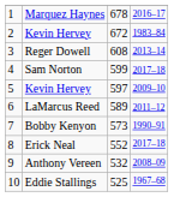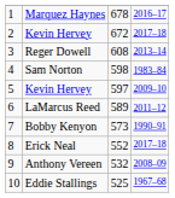 <table class="wikitable">
 <tr>
 </tr>
 <tr>
 <td>1</td>
 <td><a href='#'>Marquez Haynes</a></td>
 <td>678</td>
 <td style="font-size:80%;"><a href='#'>2016–17</a></td>
 </tr>
 <tr>
 <td>2</td>
 <td><a href='#'>Kevin Hervey</a></td>
 <td>672</td>
-<td style="font-size:80%;"><a href='#'>1983–84</a></td>
+<td style="font-size:80%;"><a href='#'>2017–18</a></td>
 </tr>
 <tr>
 <td>3</td>
 <td>Reger Dowell</td>
 <td>608</td>
 <td style="font-size:80%;"><a href='#'>2013–14</a></td>
 </tr>
 <tr>
 <td>4</td>
 <td>Sam Norton</td>
-<td>599</td>
-<td style="font-size:80%;"><a href='#'>2017–18</a></td>
+<td>598</td>
+<td style="font-size:80%;"><a href='#'>1983–84</a></td>
 </tr>
 <tr>
 <td>5</td>
 <td><a href='#'>Kevin Hervey</a></td>
 <td>597</td>
 <td style="font-size:80%;"><a href='#'>2009–10</a></td>
 </tr>
 <tr>
 <td>6</td>
 <td>LaMarcus Reed</td>
 <td>589</td>
 <td style="font-size:80%;"><a href='#'>2011–12</a></td>
 </tr>
 <tr>
 <td>7</td>
 <td>Bobby Kenyon</td>
 <td>573</td>
 <td style="font-size:80%;"><a href='#'>1990–91</a></td>
 </tr>
 <tr>
 <td>8</td>
 <td>Erick Neal</td>
 <td>552</td>
 <td style="font-size:80%;"><a href='#'>2017–18</a></td>
 </tr>
 <tr>
 <td>9</td>
 <td>Anthony Vereen</td>
 <td>532</td>
 <td style="font-size:80%;"><a href='#'>2008–09</a></td>
 </tr>
 <tr>
 <td>10</td>
 <td>Eddie Stallings</td>
 <td>525</td>
 <td style="font-size:80%;"><a href='#'>1967–68</a></td>
 </tr>
 </table>
